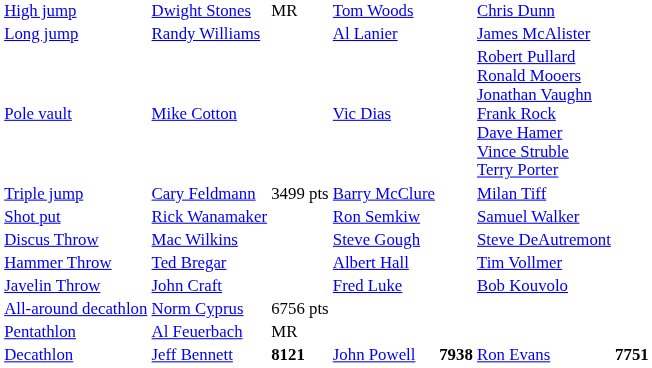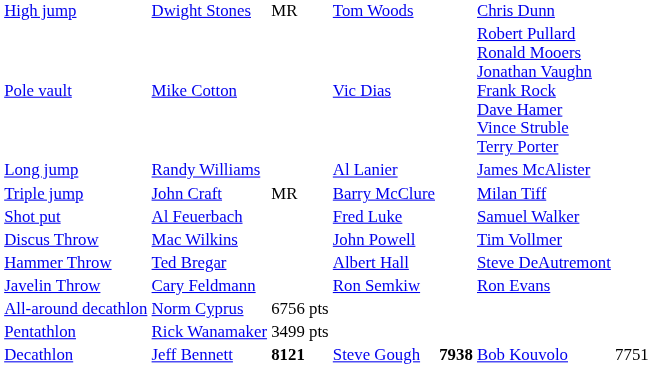 <table>
 <tr>
 <td><a href='#'>High jump</a></td>
 <td><a href='#'>Dwight Stones</a></td>
 <td> MR</td>
 <td><a href='#'>Tom Woods</a></td>
 <td></td>
 <td><a href='#'>Chris Dunn</a></td>
+<td></td>
+</tr>
+<tr>
+<td><a href='#'>Pole vault</a></td>
+<td><a href='#'>Mike Cotton</a></td>
+<td></td>
+<td><a href='#'>Vic Dias</a></td>
+<td></td>
+<td><a href='#'>Robert Pullard</a><br><a href='#'>Ronald Mooers</a><br><a href='#'>Jonathan Vaughn</a><br><a href='#'>Frank Rock</a><br><a href='#'>Dave Hamer</a><br><a href='#'>Vince Struble</a><br><a href='#'>Terry Porter</a></td>
 <td></td>
 </tr>
 <tr>
 <td><a href='#'>Long jump</a></td>
 <td><a href='#'>Randy Williams</a></td>
 <td></td>
 <td><a href='#'>Al Lanier</a></td>
 <td></td>
 <td><a href='#'>James McAlister</a></td>
 <td></td>
 </tr>
 <tr>
-<td><a href='#'>Pole vault</a></td>
-<td><a href='#'>Mike Cotton</a></td>
-<td></td>
-<td><a href='#'>Vic Dias</a></td>
-<td></td>
-<td><a href='#'>Robert Pullard</a><br><a href='#'>Ronald Mooers</a><br><a href='#'>Jonathan Vaughn</a><br><a href='#'>Frank Rock</a><br><a href='#'>Dave Hamer</a><br><a href='#'>Vince Struble</a><br><a href='#'>Terry Porter</a></td>
-<td></td>
-</tr>
-<tr>
 <td><a href='#'>Triple jump</a></td>
-<td><a href='#'>Cary Feldmann</a></td>
-<td>3499 pts</td>
+<td><a href='#'>John Craft</a></td>
+<td>	MR</td>
 <td><a href='#'>Barry McClure</a></td>
 <td></td>
 <td><a href='#'>Milan Tiff</a></td>
 <td></td>
 </tr>
 <tr>
 <td><a href='#'>Shot put</a></td>
-<td><a href='#'>Rick Wanamaker</a></td>
+<td><a href='#'>Al Feuerbach</a></td>
 <td></td>
-<td><a href='#'>Ron Semkiw</a></td>
+<td><a href='#'>Fred Luke</a></td>
 <td></td>
 <td><a href='#'>Samuel Walker</a></td>
 <td></td>
 </tr>
 <tr>
 <td><a href='#'>Discus Throw</a></td>
 <td><a href='#'>Mac Wilkins</a></td>
 <td></td>
-<td><a href='#'>Steve Gough</a></td>
+<td><a href='#'>John Powell</a></td>
 <td></td>
-<td><a href='#'>Steve DeAutremont</a></td>
+<td><a href='#'>Tim Vollmer</a></td>
 <td></td>
 </tr>
 <tr>
 <td><a href='#'>Hammer Throw</a></td>
 <td><a href='#'>Ted Bregar</a></td>
 <td></td>
 <td><a href='#'>Albert Hall</a></td>
 <td></td>
-<td><a href='#'>Tim Vollmer</a></td>
+<td><a href='#'>Steve DeAutremont</a></td>
 <td></td>
 </tr>
 <tr>
 <td><a href='#'>Javelin Throw</a></td>
-<td><a href='#'>John Craft</a></td>
+<td><a href='#'>Cary Feldmann</a></td>
 <td></td>
-<td><a href='#'>Fred Luke</a></td>
+<td><a href='#'>Ron Semkiw</a></td>
 <td></td>
-<td><a href='#'>Bob Kouvolo</a></td>
+<td><a href='#'>Ron Evans</a></td>
 <td></td>
 </tr>
 <tr>
 <td><a href='#'>All-around decathlon</a></td>
 <td><a href='#'>Norm Cyprus</a></td>
 <td>6756 pts</td>
 <td></td>
 <td></td>
 <td></td>
 <td></td>
 </tr>
 <tr>
 <td><a href='#'>Pentathlon</a></td>
-<td><a href='#'>Al Feuerbach</a></td>
-<td>	MR</td>
+<td><a href='#'>Rick Wanamaker</a></td>
+<td>3499 pts</td>
 <td></td>
 <td></td>
 <td></td>
 <td></td>
 </tr>
 <tr>
 <td><a href='#'>Decathlon</a></td>
 <td><a href='#'>Jeff Bennett</a></td>
 <td><strong>8121</strong></td>
-<td><a href='#'>John Powell</a></td>
+<td><a href='#'>Steve Gough</a></td>
 <td><strong>7938</strong></td>
-<td><a href='#'>Ron Evans</a></td>
-<td><strong>7751</strong></td>
+<td><a href='#'>Bob Kouvolo</a></td>
+<td>7751</td>
 </tr>
 </table>
